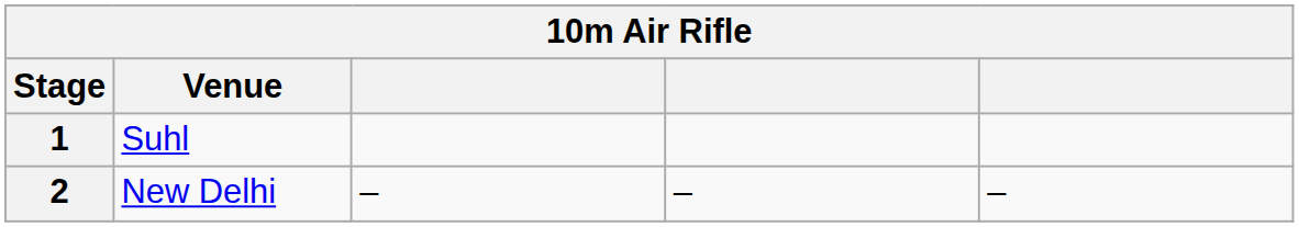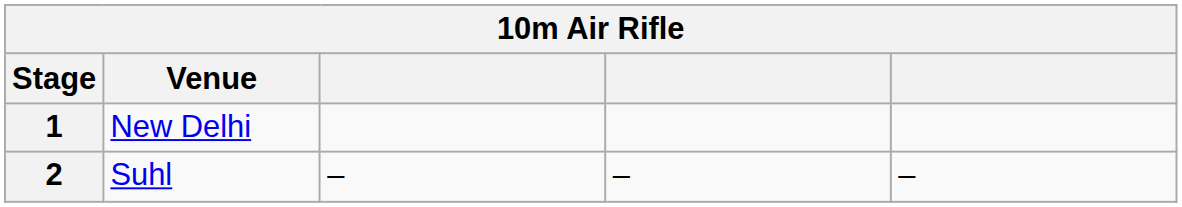 <table class="wikitable">
 <tr>
 <th colspan="5">10m Air Rifle</th>
 </tr>
 <tr>
 <th>Stage</th>
 <th width=140>Venue</th>
 <th width=220></th>
 <th width=220></th>
 <th width=220></th>
 </tr>
 <tr>
 <th>1</th>
-<td> <a href='#'>Suhl</a></td>
+<td> <a href='#'>New Delhi</a></td>
 <td></td>
 <td></td>
 <td></td>
 </tr>
 <tr>
 <th>2</th>
-<td> <a href='#'>New Delhi</a></td>
+<td> <a href='#'>Suhl</a></td>
 <td –>–</td>
 <td –>–</td>
 <td –>–</td>
 </tr>
 </table>
